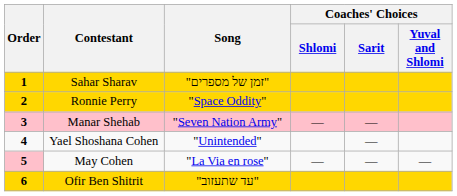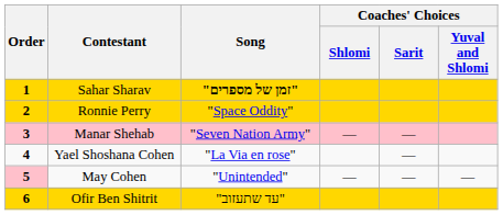 <table class="wikitable" style="text-align: center; width:65%;">
 <tr>
 <th rowspan=2 width="05%">Order</th>
 <th rowspan=2 width="27%">Contestant</th>
 <th rowspan=2>Song</th>
 <th colspan=3>Coaches' Choices</th>
 </tr>
 <tr>
 <th width="12%"><a href='#'>Shlomi</a></th>
 <th width="12%"><a href='#'>Sarit</a></th>
 <th width="12%"><a href='#'>Yuval and Shlomi</a></th>
 </tr>
 <tr bgcolor="gold">
 <td align="center"><strong>1</strong></td>
 <td>Sahar Sharav</td>
-<td>"זמן של מספרים"</td>
+<td><strong>"זמן של מספרים"</strong></td>
 <td style=";text-align:center;"></td>
 <td style=";text-align:center;"></td>
 <td style=";text-align:center;"></td>
 </tr>
 <tr bgcolor="gold">
 <td align="center"><strong>2</strong></td>
 <td>Ronnie Perry</td>
 <td>"<a href='#'>Space Oddity</a>"</td>
 <td style=";text-align:center;"></td>
 <td style=";text-align:center;"></td>
 <td style=";text-align:center;"></td>
 </tr>
 <tr bgcolor="pink">
 <td align="center"><strong>3</strong></td>
 <td>Manar Shehab</td>
 <td>"<a href='#'>Seven Nation Army</a>"</td>
 <td align="center">—</td>
 <td align="center">—</td>
 <td style=";text-align:center;"></td>
 </tr>
 <tr>
 <td align="center"><strong>4</strong></td>
 <td>Yael Shoshana Cohen</td>
-<td>"<a href='#'>Unintended</a>"</td>
+<td>"<a href='#'>La Via en rose</a>"</td>
 <td style=";text-align:center;"></td>
 <td align="center">—</td>
 <td style=";text-align:center;"></td>
 </tr>
 <tr>
 <td align="center" style="background: pink;"><strong>5</strong></td>
 <td>May Cohen</td>
-<td>"<a href='#'>La Via en rose</a>"</td>
+<td>"<a href='#'>Unintended</a>"</td>
 <td align="center">—</td>
 <td align="center">—</td>
 <td align="center">—</td>
 </tr>
 <tr bgcolor="gold">
 <td align="center"><strong>6</strong></td>
 <td>Ofir Ben Shitrit</td>
 <td>"עד שתעזוב"</td>
 <td style=";text-align:center;"></td>
 <td style=";text-align:center;"></td>
 <td style=";text-align:center;"></td>
 </tr>
 </table>
